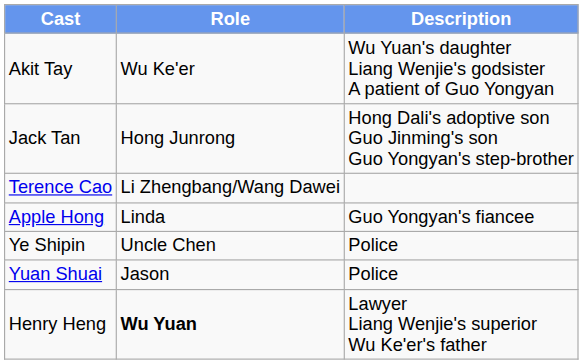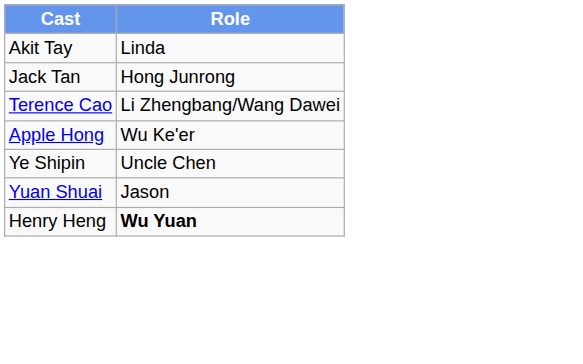 <table class="wikitable">
 <tr>
 <th style="background:cornflowerblue; color:white">Cast</th>
 <th style="background:cornflowerblue; color:white">Role</th>
-<th style="background:cornflowerblue; color:white">Description</th>
 </tr>
 <tr>
 <td>Akit Tay</td>
-<td>Wu Ke'er</td>
-<td>Wu Yuan's daughter <br> Liang Wenjie's godsister <br> A patient of Guo Yongyan</td>
+<td>Linda</td>
 </tr>
 <tr>
 <td>Jack Tan</td>
 <td>Hong Junrong</td>
-<td>Hong Dali's adoptive son <br> Guo Jinming's son <br> Guo Yongyan's step-brother</td>
 </tr>
 <tr>
 <td><a href='#'>Terence Cao</a></td>
 <td>Li Zhengbang/Wang Dawei</td>
-<td></td>
 </tr>
 <tr>
 <td><a href='#'>Apple Hong</a></td>
-<td>Linda</td>
-<td>Guo Yongyan's fiancee</td>
+<td>Wu Ke'er</td>
 </tr>
 <tr>
 <td>Ye Shipin</td>
 <td>Uncle Chen</td>
-<td>Police</td>
 </tr>
 <tr>
 <td><a href='#'>Yuan Shuai</a></td>
 <td>Jason</td>
-<td>Police</td>
 </tr>
 <tr>
 <td>Henry Heng</td>
 <td><strong>Wu Yuan</strong></td>
-<td>Lawyer <br> Liang Wenjie's superior <br> Wu Ke'er's father</td>
 </tr>
 </table>
